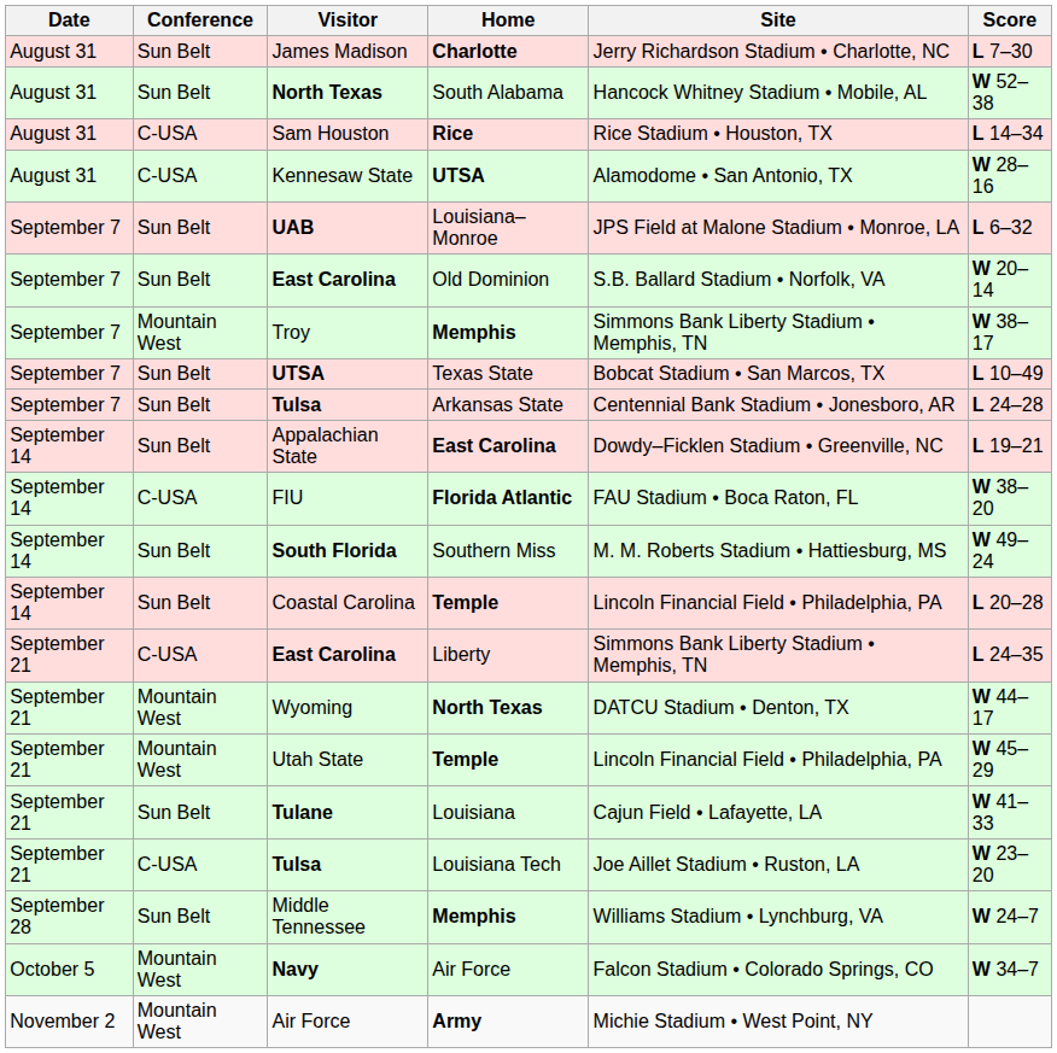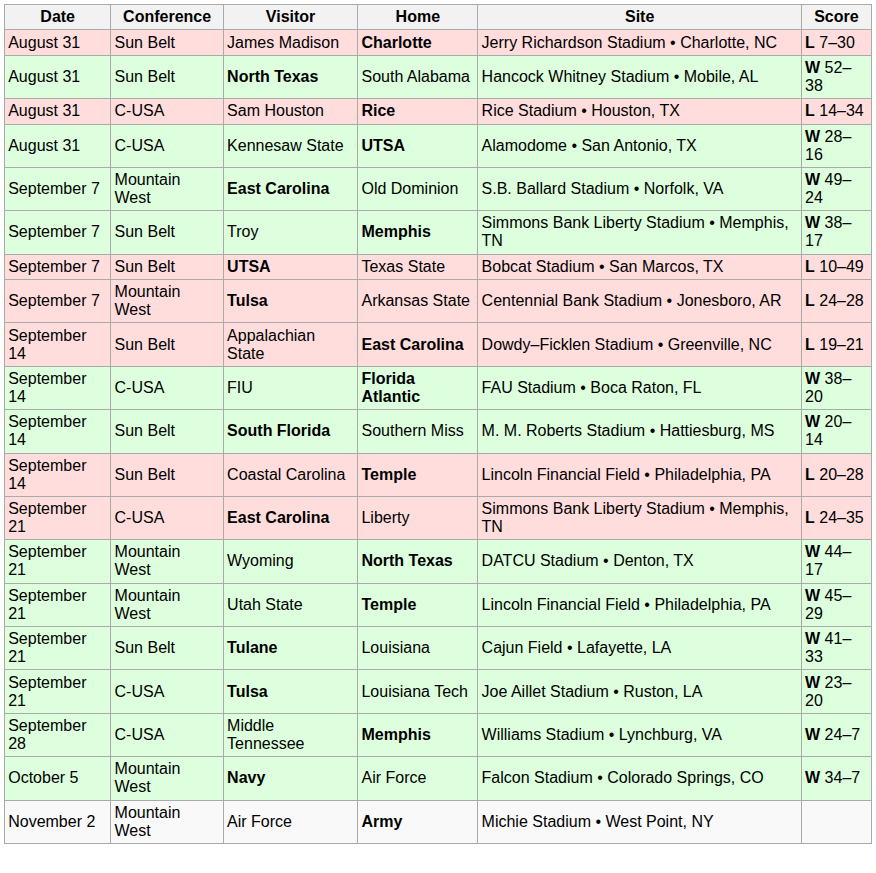 <table class="wikitable">
 <tr>
 <th>Date</th>
 <th>Conference</th>
 <th>Visitor</th>
 <th>Home</th>
 <th>Site</th>
 <th>Score</th>
 </tr>
 <tr style="background:#fdd;">
 <td>August 31</td>
 <td>Sun Belt</td>
 <td>James Madison</td>
 <td><strong>Charlotte</strong></td>
 <td>Jerry Richardson Stadium • Charlotte, NC</td>
 <td><strong>L</strong> 7–30</td>
 </tr>
 <tr style="background:#dfd;">
 <td>August 31</td>
 <td>Sun Belt</td>
 <td><strong>North Texas</strong></td>
 <td>South Alabama</td>
 <td>Hancock Whitney Stadium • Mobile, AL</td>
 <td><strong>W</strong> 52–38</td>
 </tr>
 <tr style="background:#fdd;">
 <td>August 31</td>
 <td>C-USA</td>
 <td>Sam Houston</td>
 <td><strong>Rice</strong></td>
 <td>Rice Stadium • Houston, TX</td>
 <td><strong>L</strong> 14–34</td>
 </tr>
 <tr style="background:#dfd;">
 <td>August 31</td>
 <td>C-USA</td>
 <td>Kennesaw State</td>
 <td><strong>UTSA</strong></td>
 <td>Alamodome • San Antonio, TX</td>
 <td><strong>W</strong> 28–16</td>
 </tr>
-<tr style="background:#fdd;">
+<tr style="background:#dfd;">
 <td>September 7</td>
-<td>Sun Belt</td>
-<td><strong>UAB</strong></td>
-<td>Louisiana–Monroe</td>
-<td>JPS Field at Malone Stadium • Monroe, LA</td>
-<td><strong>L</strong> 6–32</td>
+<td>Mountain West</td>
+<td><strong>East Carolina</strong></td>
+<td>Old Dominion</td>
+<td>S.B. Ballard Stadium • Norfolk, VA</td>
+<td><strong>W</strong> 49–24</td>
 </tr>
 <tr style="background:#dfd;">
 <td>September 7</td>
 <td>Sun Belt</td>
-<td><strong>East Carolina</strong></td>
-<td>Old Dominion</td>
-<td>S.B. Ballard Stadium • Norfolk, VA</td>
-<td><strong>W</strong> 20–14</td>
-</tr>
-<tr style="background:#dfd;">
-<td>September 7</td>
-<td>Mountain West</td>
 <td>Troy</td>
 <td><strong>Memphis</strong></td>
 <td>Simmons Bank Liberty Stadium • Memphis, TN</td>
 <td><strong>W</strong> 38–17</td>
 </tr>
 <tr style="background:#fdd;">
 <td>September 7</td>
 <td>Sun Belt</td>
 <td><strong>UTSA</strong></td>
 <td>Texas State</td>
 <td>Bobcat Stadium • San Marcos, TX</td>
 <td><strong>L</strong> 10–49</td>
 </tr>
 <tr style="background:#fdd;">
 <td>September 7</td>
-<td>Sun Belt</td>
+<td>Mountain West</td>
 <td><strong>Tulsa</strong></td>
 <td>Arkansas State</td>
 <td>Centennial Bank Stadium • Jonesboro, AR</td>
 <td><strong>L</strong> 24–28</td>
 </tr>
 <tr style="background:#fdd;">
 <td>September 14</td>
 <td>Sun Belt</td>
 <td>Appalachian State</td>
 <td><strong>East Carolina</strong></td>
 <td>Dowdy–Ficklen Stadium • Greenville, NC</td>
 <td><strong>L</strong> 19–21</td>
 </tr>
 <tr style="background:#dfd;">
 <td>September 14</td>
 <td>C-USA</td>
 <td>FIU</td>
 <td><strong>Florida Atlantic</strong></td>
 <td>FAU Stadium • Boca Raton, FL</td>
 <td><strong>W</strong> 38–20</td>
 </tr>
 <tr style="background:#dfd;">
 <td>September 14</td>
 <td>Sun Belt</td>
 <td><strong>South Florida</strong></td>
 <td>Southern Miss</td>
 <td>M. M. Roberts Stadium • Hattiesburg, MS</td>
-<td><strong>W</strong> 49–24</td>
+<td><strong>W</strong> 20–14</td>
 </tr>
 <tr style="background:#fdd;">
 <td>September 14</td>
 <td>Sun Belt</td>
 <td>Coastal Carolina</td>
 <td><strong>Temple</strong></td>
 <td>Lincoln Financial Field • Philadelphia, PA</td>
 <td><strong>L</strong> 20–28</td>
 </tr>
 <tr style="background:#fdd;">
 <td>September 21</td>
 <td>C-USA</td>
 <td><strong>East Carolina</strong></td>
 <td>Liberty</td>
 <td>Simmons Bank Liberty Stadium • Memphis, TN</td>
 <td><strong>L</strong> 24–35</td>
 </tr>
 <tr style="background:#dfd;">
 <td>September 21</td>
 <td>Mountain West</td>
 <td>Wyoming</td>
 <td><strong>North Texas</strong></td>
 <td>DATCU Stadium • Denton, TX</td>
 <td><strong>W</strong> 44–17</td>
 </tr>
 <tr style="background:#dfd;">
 <td>September 21</td>
 <td>Mountain West</td>
 <td>Utah State</td>
 <td><strong>Temple</strong></td>
 <td>Lincoln Financial Field • Philadelphia, PA</td>
 <td><strong>W</strong> 45–29</td>
 </tr>
 <tr style="background:#dfd;">
 <td>September 21</td>
 <td>Sun Belt</td>
 <td><strong>Tulane</strong></td>
 <td>Louisiana</td>
 <td>Cajun Field • Lafayette, LA</td>
 <td><strong>W</strong> 41–33</td>
 </tr>
 <tr style="background:#dfd;">
 <td>September 21</td>
 <td>C-USA</td>
 <td><strong>Tulsa</strong></td>
 <td>Louisiana Tech</td>
 <td>Joe Aillet Stadium • Ruston, LA</td>
 <td><strong>W</strong> 23–20</td>
 </tr>
 <tr style="background:#dfd;">
 <td>September 28</td>
-<td>Sun Belt</td>
+<td>C-USA</td>
 <td>Middle Tennessee</td>
 <td><strong>Memphis</strong></td>
 <td>Williams Stadium • Lynchburg, VA</td>
 <td><strong>W</strong> 24–7</td>
 </tr>
 <tr style="background:#dfd;">
 <td>October 5</td>
 <td>Mountain West</td>
 <td><strong>Navy</strong></td>
 <td>Air Force</td>
 <td>Falcon Stadium • Colorado Springs, CO</td>
 <td><strong>W</strong> 34–7</td>
 </tr>
 <tr>
 <td>November 2</td>
 <td>Mountain West</td>
 <td>Air Force</td>
 <td><strong>Army</strong></td>
 <td>Michie Stadium • West Point, NY</td>
 <td> </td>
 </tr>
 <tr>
 </tr>
 </table>
